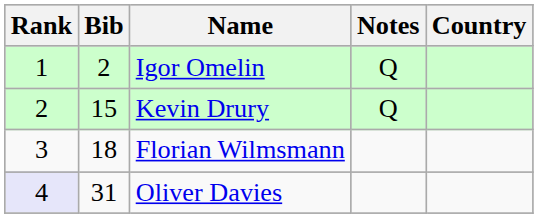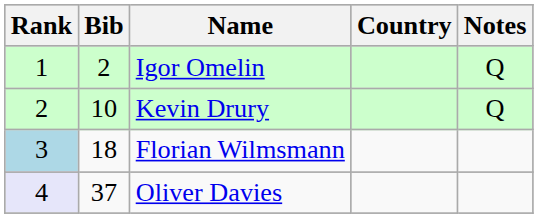 <table class="wikitable" style="text-align:center;">
 <tr>
 <th>Rank</th>
 <th>Bib</th>
 <th>Name</th>
+<th>Country</th>
 <th>Notes</th>
-<th>Country</th>
 </tr>
 <tr bgcolor=ccffcc>
 <td>1</td>
 <td>2</td>
 <td align=left><a href='#'>Igor Omelin</a></td>
+<td align=left></td>
 <td>Q</td>
-<td align=left></td>
 </tr>
 <tr bgcolor=ccffcc>
 <td>2</td>
-<td>15</td>
+<td>10</td>
 <td align=left><a href='#'>Kevin Drury</a></td>
+<td align=left></td>
 <td>Q</td>
-<td align=left></td>
 </tr>
 <tr>
-<td>3</td>
+<td style="background: lightblue;">3</td>
 <td>18</td>
 <td align=left><a href='#'>Florian Wilmsmann</a></td>
+<td align=left></td>
 <td></td>
-<td align=left></td>
 </tr>
 <tr>
 <td style="background: lavender;">4</td>
-<td>31</td>
+<td>37</td>
 <td align=left><a href='#'>Oliver Davies</a></td>
+<td align=left></td>
 <td></td>
-<td align=left></td>
 </tr>
 </table>
